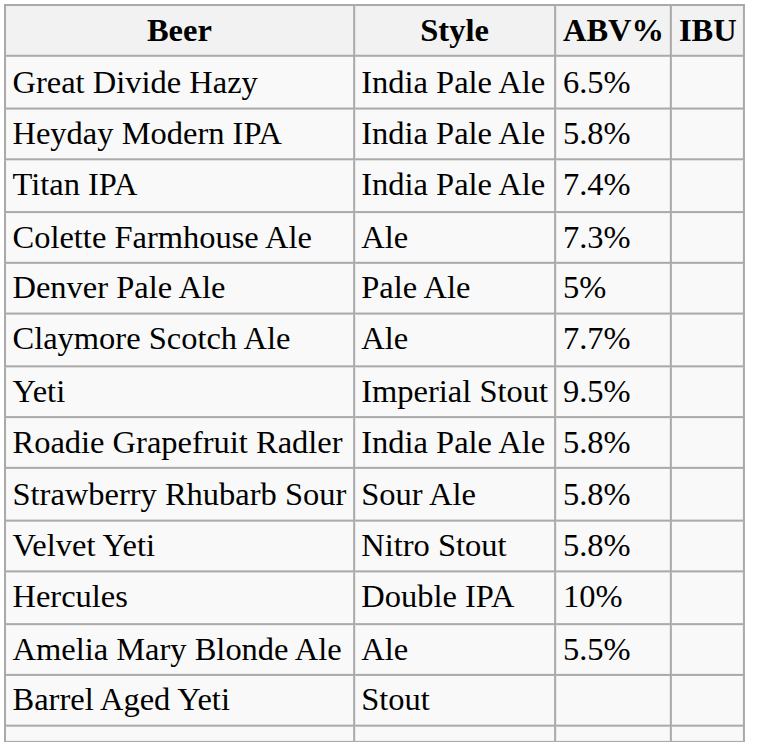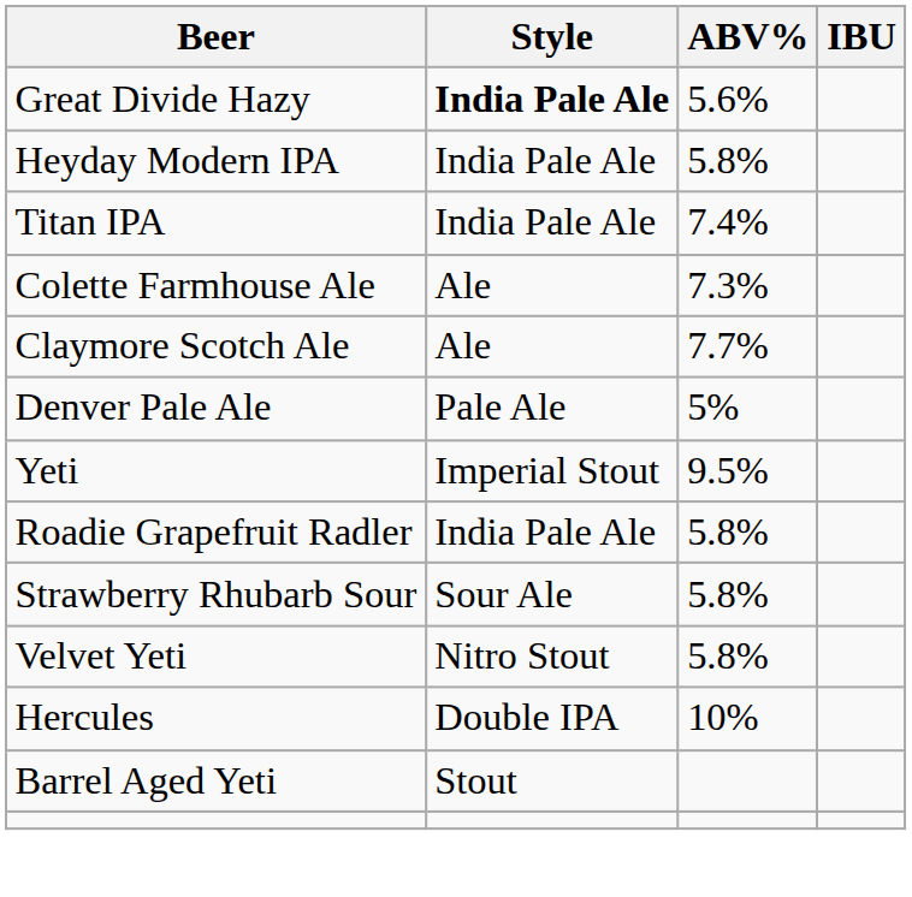 <table class="wikitable">
 <tr>
 <th>Beer</th>
 <th>Style</th>
 <th>ABV%</th>
 <th>IBU</th>
 </tr>
 <tr>
 <td>Great Divide Hazy</td>
-<td>India Pale Ale</td>
-<td>6.5%</td>
+<td><strong>India Pale Ale</strong></td>
+<td>5.6%</td>
 <td></td>
 </tr>
 <tr>
 <td>Heyday Modern IPA</td>
 <td>India Pale Ale</td>
 <td>5.8%</td>
 <td></td>
 </tr>
 <tr>
 <td>Titan IPA</td>
 <td>India Pale Ale</td>
 <td>7.4%</td>
 <td></td>
 </tr>
 <tr>
 <td>Colette Farmhouse Ale</td>
 <td>Ale</td>
 <td>7.3%</td>
 <td></td>
 </tr>
 <tr>
+<td>Claymore Scotch Ale</td>
+<td>Ale</td>
+<td>7.7%</td>
+<td></td>
+</tr>
+<tr>
 <td>Denver Pale Ale</td>
 <td>Pale Ale</td>
 <td>5%</td>
-<td></td>
-</tr>
-<tr>
-<td>Claymore Scotch Ale</td>
-<td>Ale</td>
-<td>7.7%</td>
 <td></td>
 </tr>
 <tr>
 <td>Yeti</td>
 <td>Imperial Stout</td>
 <td>9.5%</td>
 <td></td>
 </tr>
 <tr>
 <td>Roadie Grapefruit Radler</td>
 <td>India Pale Ale</td>
 <td>5.8%</td>
 <td></td>
 </tr>
 <tr>
 <td>Strawberry Rhubarb Sour</td>
 <td>Sour Ale</td>
 <td>5.8%</td>
 <td></td>
 </tr>
 <tr>
 <td>Velvet Yeti</td>
 <td>Nitro Stout</td>
 <td>5.8%</td>
 <td></td>
 </tr>
 <tr>
 <td>Hercules</td>
 <td>Double IPA</td>
 <td>10%</td>
 <td></td>
 </tr>
 <tr>
-<td>Amelia Mary Blonde Ale</td>
-<td>Ale</td>
-<td>5.5%</td>
-<td></td>
-</tr>
-<tr>
 <td>Barrel Aged Yeti</td>
 <td>Stout</td>
 <td></td>
 <td></td>
 </tr>
 <tr>
 <td></td>
 <td></td>
 <td></td>
 <td></td>
 </tr>
 </table>
